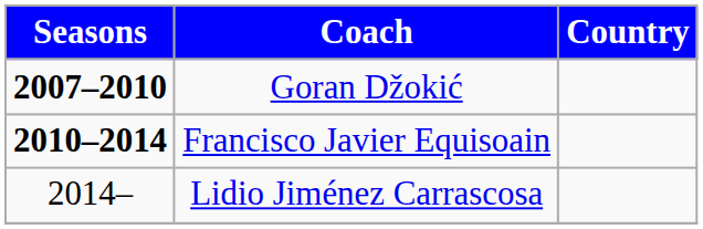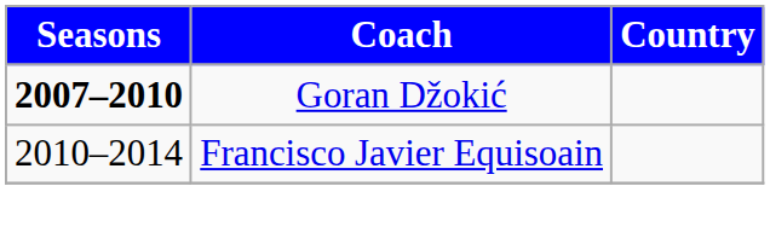 <table class="wikitable" style="text-align: center;">
 <tr>
 <th style="color:#FFFFFF; background:#0000FF">Seasons</th>
 <th style="color:#FFFFFF; background:#0000FF">Coach</th>
 <th style="color:#FFFFFF; background:#0000FF">Country</th>
 </tr>
 <tr>
 <td style="text-align: center"><strong>2007–2010</strong></td>
 <td style="text-align: center"><a href='#'>Goran Džokić</a></td>
 <td style="text-align: center"></td>
 </tr>
 <tr>
-<td style="text-align: center"><strong>2010–2014</strong></td>
+<td style="text-align: center">2010–2014</td>
 <td style="text-align: center"><a href='#'>Francisco Javier Equisoain</a></td>
-<td style="text-align: center"></td>
-</tr>
-<tr>
-<td style="text-align: center">2014–</td>
-<td style="text-align: center"><a href='#'>Lidio Jiménez Carrascosa</a></td>
 <td style="text-align: center"></td>
 </tr>
 <tr>
 </tr>
 </table>
